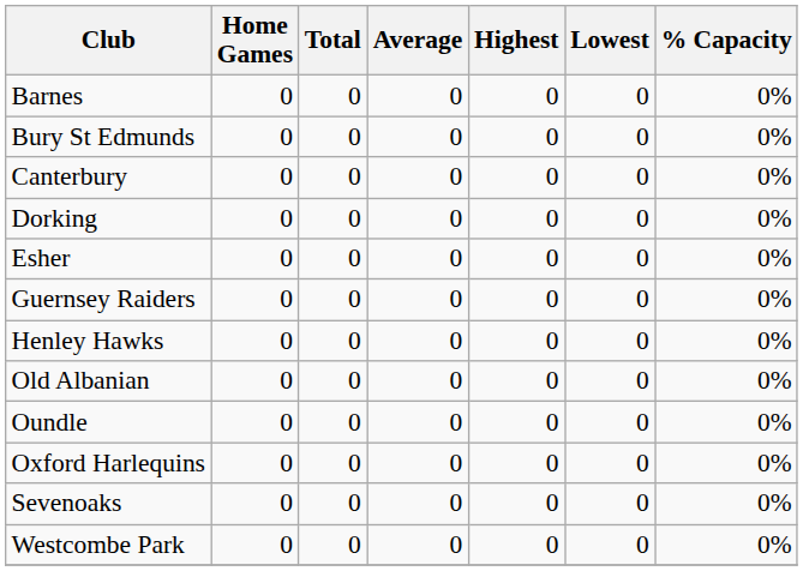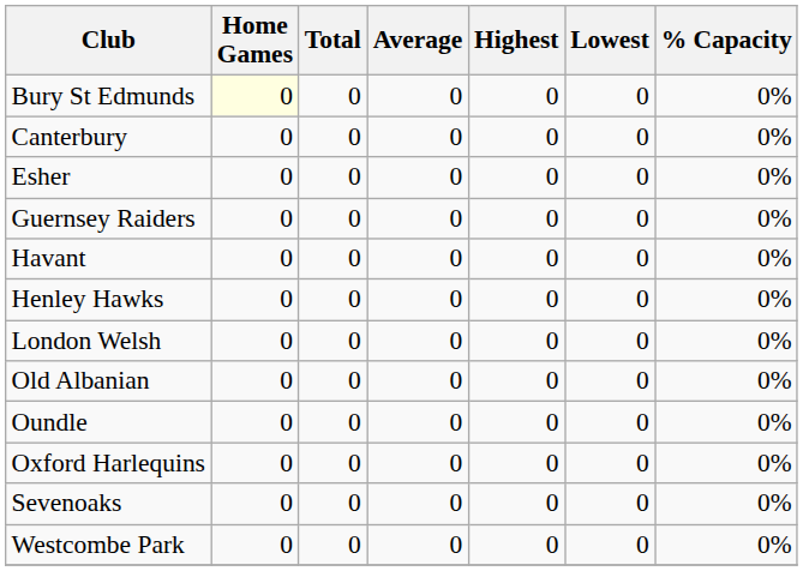 <table class="wikitable sortable" style="text-align:right">
 <tr>
 <th>Club</th>
 <th>Home<br>Games</th>
 <th>Total</th>
 <th>Average</th>
 <th>Highest</th>
 <th>Lowest</th>
 <th>% Capacity</th>
 </tr>
 <tr>
-<td style="text-align:left">Barnes</td>
-<td>0</td>
-<td>0</td>
-<td>0</td>
-<td>0</td>
-<td>0</td>
-<td>0%</td>
-</tr>
-<tr>
 <td style="text-align:left">Bury St Edmunds</td>
-<td>0</td>
+<td style="background: lightyellow;">0</td>
 <td>0</td>
 <td>0</td>
 <td>0</td>
 <td>0</td>
 <td>0%</td>
 </tr>
 <tr>
 <td style="text-align:left">Canterbury</td>
-<td>0</td>
-<td>0</td>
-<td>0</td>
-<td>0</td>
-<td>0</td>
-<td>0%</td>
-</tr>
-<tr>
-<td style="text-align:left">Dorking</td>
 <td>0</td>
 <td>0</td>
 <td>0</td>
 <td>0</td>
 <td>0</td>
 <td>0%</td>
 </tr>
 <tr>
 <td style="text-align:left">Esher</td>
 <td>0</td>
 <td>0</td>
 <td>0</td>
 <td>0</td>
 <td>0</td>
 <td>0%</td>
 </tr>
 <tr>
 <td style="text-align:left">Guernsey Raiders</td>
 <td>0</td>
 <td>0</td>
 <td>0</td>
 <td>0</td>
 <td>0</td>
 <td>0%</td>
 </tr>
 <tr>
+<td style="text-align:left">Havant</td>
+<td>0</td>
+<td>0</td>
+<td>0</td>
+<td>0</td>
+<td>0</td>
+<td>0%</td>
+</tr>
+<tr>
 <td style="text-align:left">Henley Hawks</td>
+<td>0</td>
+<td>0</td>
+<td>0</td>
+<td>0</td>
+<td>0</td>
+<td>0%</td>
+</tr>
+<tr>
+<td style="text-align:left">London Welsh</td>
 <td>0</td>
 <td>0</td>
 <td>0</td>
 <td>0</td>
 <td>0</td>
 <td>0%</td>
 </tr>
 <tr>
 <td style="text-align:left">Old Albanian</td>
 <td>0</td>
 <td>0</td>
 <td>0</td>
 <td>0</td>
 <td>0</td>
 <td>0%</td>
 </tr>
 <tr>
 <td style="text-align:left">Oundle</td>
 <td>0</td>
 <td>0</td>
 <td>0</td>
 <td>0</td>
 <td>0</td>
 <td>0%</td>
 </tr>
 <tr>
 <td style="text-align:left">Oxford Harlequins</td>
 <td>0</td>
 <td>0</td>
 <td>0</td>
 <td>0</td>
 <td>0</td>
 <td>0%</td>
 </tr>
 <tr>
 <td style="text-align:left">Sevenoaks</td>
 <td>0</td>
 <td>0</td>
 <td>0</td>
 <td>0</td>
 <td>0</td>
 <td>0%</td>
 </tr>
 <tr>
 <td style="text-align:left">Westcombe Park</td>
 <td>0</td>
 <td>0</td>
 <td>0</td>
 <td>0</td>
 <td>0</td>
 <td>0%</td>
 </tr>
 <tr>
 </tr>
 </table>
